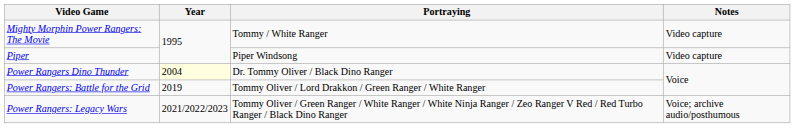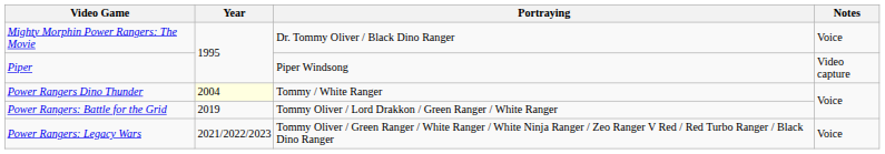 <table class=wikitable>
 <tr>
 <th scope="col">Video Game</th>
 <th scope="col">Year</th>
 <th scope="col">Portraying</th>
 <th scope="col">Notes</th>
 </tr>
 <tr>
 <td scope="row"><em><a href='#'>Mighty Morphin Power Rangers: The Movie</a></em></td>
 <td rowspan="2">1995</td>
-<td>Tommy / White Ranger</td>
-<td>Video capture</td>
+<td>Dr. Tommy Oliver / Black Dino Ranger</td>
+<td>Voice</td>
 </tr>
 <tr>
 <td scope="row"><em><a href='#'>Piper</a></em></td>
 <td>Piper Windsong</td>
 <td>Video capture</td>
 </tr>
 <tr>
 <td scope="row"><em><a href='#'>Power Rangers Dino Thunder</a></em></td>
 <td style="background: lightyellow;">2004</td>
-<td>Dr. Tommy Oliver / Black Dino Ranger</td>
+<td>Tommy / White Ranger</td>
 <td rowspan="2">Voice</td>
 </tr>
 <tr>
 <td scope="row"><em><a href='#'>Power Rangers: Battle for the Grid</a></em></td>
 <td>2019</td>
 <td>Tommy Oliver / Lord Drakkon / Green Ranger / White Ranger</td>
 </tr>
 <tr>
 <td scope="row"><em><a href='#'>Power Rangers: Legacy Wars</a></em></td>
 <td>2021/2022/2023</td>
 <td>Tommy Oliver / Green Ranger / White Ranger / White Ninja Ranger / Zeo Ranger V Red / Red Turbo Ranger / Black Dino Ranger</td>
-<td>Voice; archive audio/posthumous</td>
+<td>Voice</td>
 </tr>
 </table>
